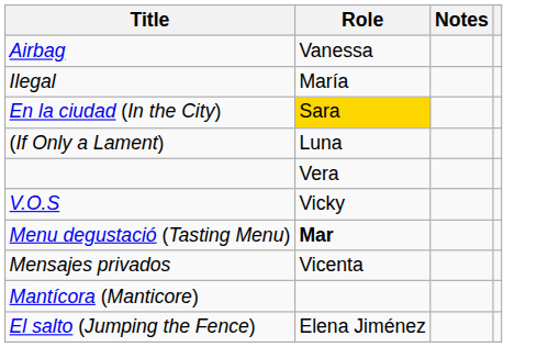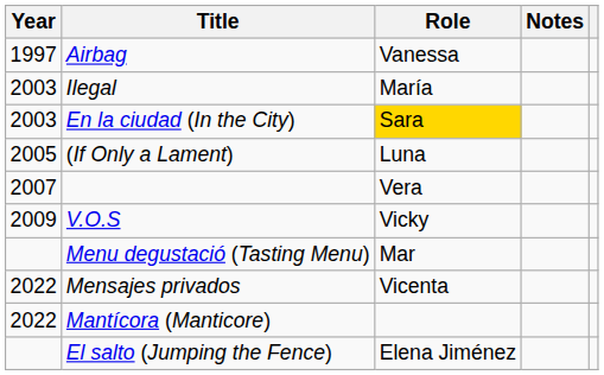 <table class="wikitable sortable">
 <tr>
+<th>Year</th>
 <th>Title</th>
 <th>Role</th>
 <th class="unsortable">Notes</th>
 <th></th>
 </tr>
 <tr>
+<td align = "center">1997</td>
 <td><em><a href='#'>Airbag</a></em></td>
 <td>Vanessa</td>
 <td></td>
 <td align = "center"></td>
 </tr>
 <tr>
+<td align = "center">2003</td>
 <td><em>Ilegal</em></td>
 <td>María</td>
 <td></td>
 <td align = "center"></td>
 </tr>
 <tr>
+<td align = "center">2003</td>
 <td><em><a href='#'>En la ciudad</a></em> (<em>In the City</em>)</td>
 <td style="background: gold;">Sara</td>
 <td></td>
 <td align = "center"></td>
 </tr>
 <tr>
+<td align = "center">2005</td>
 <td><em></em> (<em>If Only a Lament</em>)</td>
 <td>Luna</td>
 <td></td>
 <td align = "center"></td>
 </tr>
 <tr>
+<td align = "center">2007</td>
 <td><em></em></td>
 <td>Vera</td>
 <td></td>
 <td align = "center"></td>
 </tr>
 <tr>
+<td align = "center">2009</td>
 <td><em><a href='#'>V.O.S</a></em></td>
 <td>Vicky</td>
 <td></td>
 <td align = "center"></td>
 </tr>
 <tr>
+<td></td>
 <td><em><a href='#'>Menu degustació</a></em> (<em>Tasting Menu</em>)</td>
-<td><strong>Mar</strong></td>
+<td>Mar</td>
 <td></td>
 <td></td>
 </tr>
 <tr>
+<td align = "center">2022</td>
 <td><em>Mensajes privados</em></td>
 <td>Vicenta</td>
 <td></td>
 <td align = "center"></td>
 </tr>
 <tr>
+<td align = "center">2022</td>
 <td><em><a href='#'>Mantícora</a></em> (<em>Manticore</em>)</td>
 <td></td>
 <td></td>
 <td align = "center"></td>
 </tr>
 <tr>
+<td></td>
 <td><em><a href='#'>El salto</a></em> (<em>Jumping the Fence</em>)</td>
 <td>Elena Jiménez</td>
 <td></td>
 <td></td>
 </tr>
 </table>
